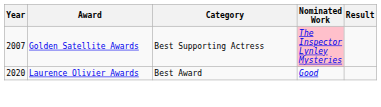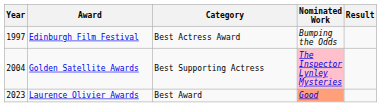 <table class="wikitable">
 <tr>
 <th scope="col" style="width:1em;">Year</th>
 <th scope="col" style="width:29em;">Award</th>
 <th scope="col" style="width:34em;">Category</th>
 <th scope="col" style="width:5em;">Nominated Work</th>
 <th scope="col" style="width:1em;">Result</th>
 </tr>
 <tr>
-<td>2007</td>
+<td>1997</td>
+<td><a href='#'>Edinburgh Film Festival</a></td>
+<td>Best Actress Award</td>
+<td><em>Bumping the Odds</em></td>
+<td></td>
+</tr>
+<tr>
+<td>2004</td>
 <td><a href='#'>Golden Satellite Awards</a></td>
 <td>Best Supporting Actress</td>
 <td style="background: pink;"><em><a href='#'>The Inspector Lynley Mysteries</a></em></td>
 <td></td>
 </tr>
 <tr>
-<td>2020</td>
+<td>2023</td>
 <td><a href='#'>Laurence Olivier Awards</a></td>
 <td>Best Award</td>
-<td><em><a href='#'>Good</a></em></td>
+<td style="background: lightsalmon;"><em><a href='#'>Good</a></em></td>
 <td></td>
 </tr>
 </table>
